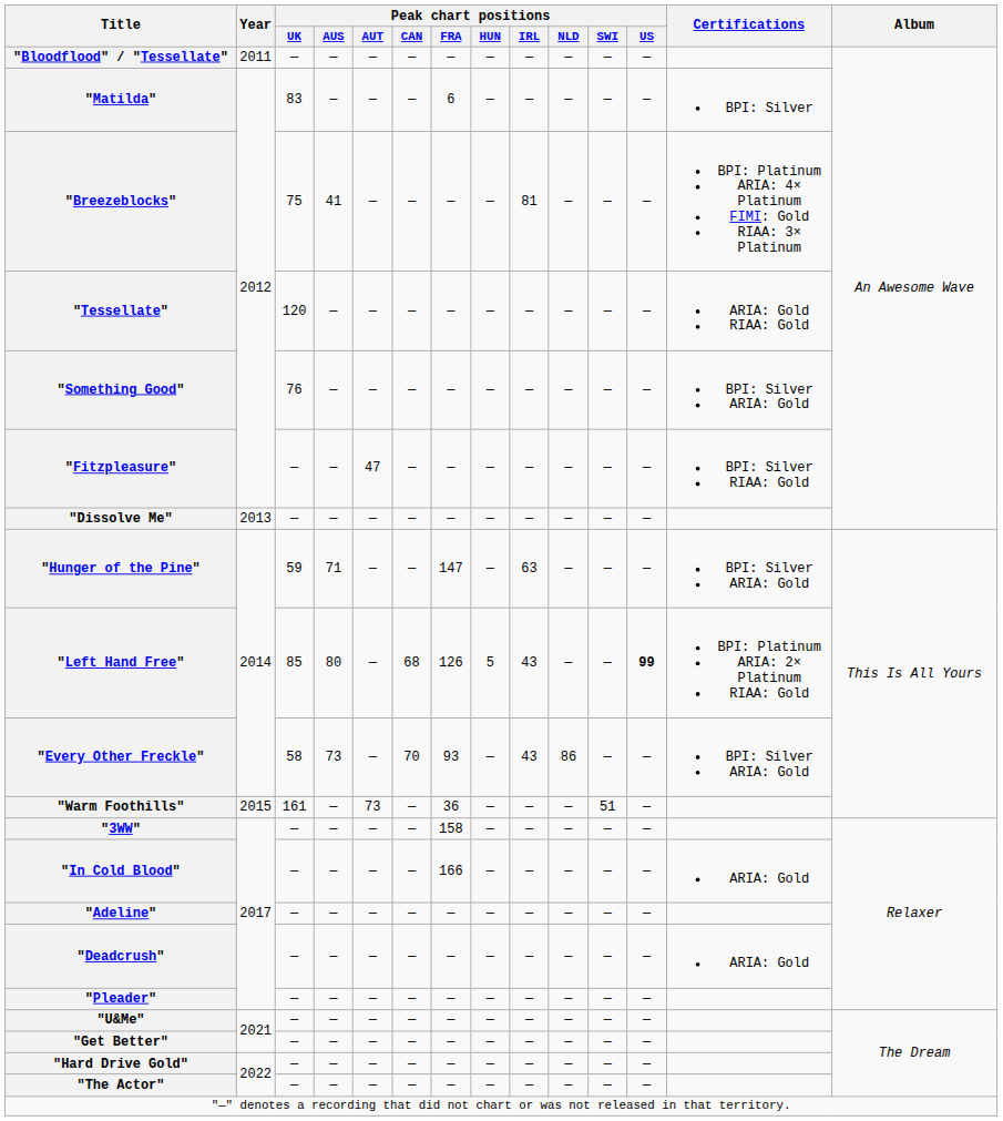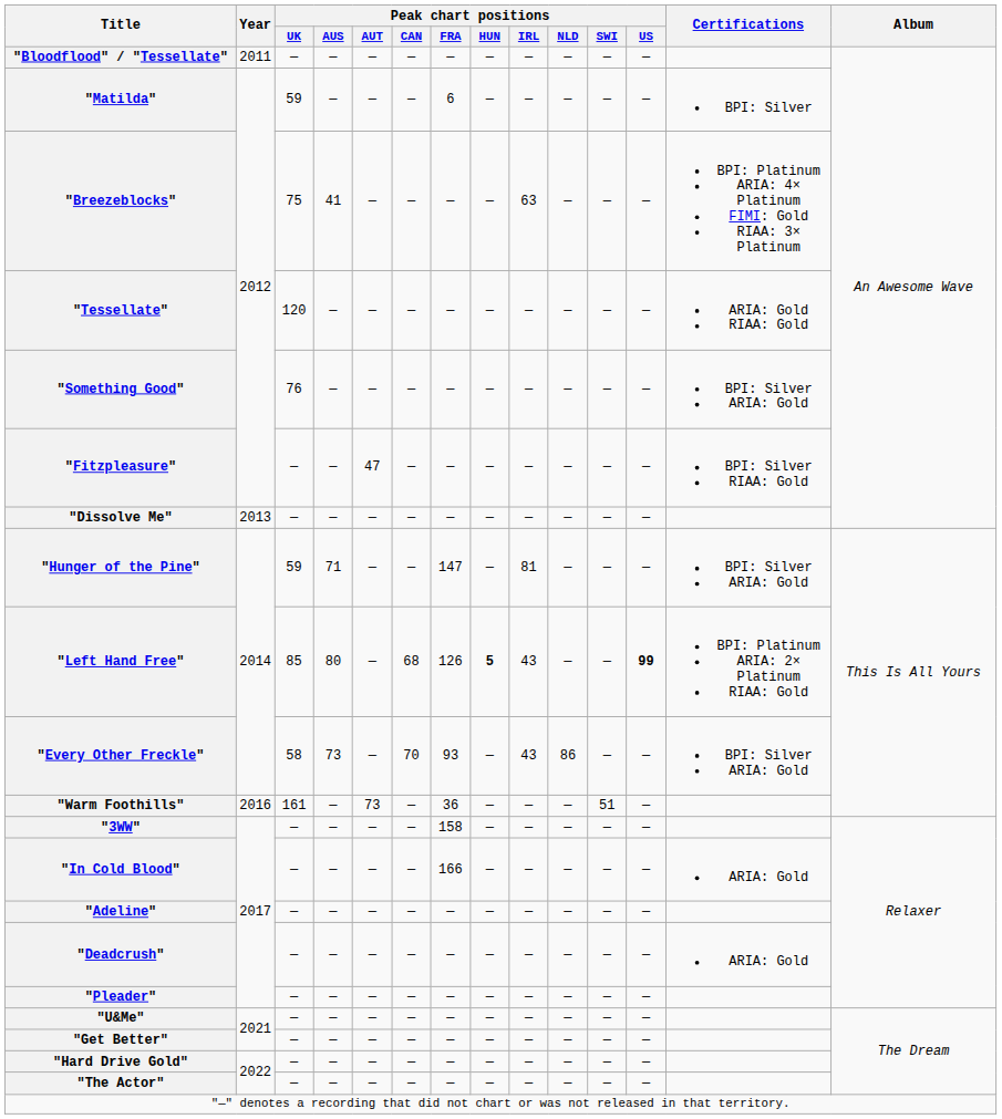 <table class="wikitable plainrowheaders" style="text-align:center;">
 <tr>
 <th scope="col" rowspan="2" style="width:17em;">Title</th>
 <th scope="col" rowspan="2" style="width:1em;">Year</th>
 <th scope="col" colspan="10">Peak chart positions</th>
 <th scope="col" rowspan="2" style="width:12em;"><a href='#'>Certifications</a></th>
 <th scope="col" rowspan="2" style="width:12em;">Album</th>
 </tr>
 <tr>
 <th scope="col" style="width:2.8em;font-size:90%;"><a href='#'>UK</a><br></th>
 <th scope="col" style="width:2.8em;font-size:90%;"><a href='#'>AUS</a><br></th>
 <th scope="col" style="width:2.8em;font-size:90%;"><a href='#'>AUT</a><br></th>
 <th scope="col" style="width:2.8em;font-size:90%;"><a href='#'>CAN</a><br></th>
 <th scope="col" style="width:2.8em;font-size:90%;"><a href='#'>FRA</a><br></th>
 <th scope="col" style="width:2.8em;font-size:90%;"><a href='#'>HUN</a><br></th>
 <th scope="col" style="width:2.8em;font-size:90%;"><a href='#'>IRL</a><br></th>
 <th scope="col" style="width:2.8em;font-size:90%;"><a href='#'>NLD</a><br></th>
 <th scope="col" style="width:2.8em;font-size:90%;"><a href='#'>SWI</a><br></th>
 <th scope="col" style="width:2.8em;font-size:90%;"><a href='#'>US</a><br></th>
 </tr>
 <tr>
 <th scope="row">"<a href='#'>Bloodflood</a>" / "<a href='#'>Tessellate</a>"</th>
 <td>2011</td>
 <td>—</td>
 <td>—</td>
 <td>—</td>
 <td>—</td>
 <td>—</td>
 <td>—</td>
 <td>—</td>
 <td>—</td>
 <td>—</td>
 <td>—</td>
 <td></td>
 <td rowspan="7"><em>An Awesome Wave</em></td>
 </tr>
 <tr>
 <th scope="row">"<a href='#'>Matilda</a>"</th>
 <td rowspan="5">2012</td>
-<td>83</td>
+<td>59</td>
 <td>—</td>
 <td>—</td>
 <td>—</td>
 <td>6</td>
 <td>—</td>
 <td>—</td>
 <td>—</td>
 <td>—</td>
 <td>—</td>
 <td><br><ul><li>BPI: Silver</li></ul></td>
 </tr>
 <tr>
 <th scope="row">"<a href='#'>Breezeblocks</a>"</th>
 <td>75</td>
 <td>41</td>
 <td>—</td>
 <td>—</td>
 <td>—</td>
 <td>—</td>
-<td>81</td>
+<td>63</td>
 <td>—</td>
 <td>—</td>
 <td>—</td>
 <td><br><ul><li>BPI: Platinum</li><li>ARIA: 4× Platinum</li><li><a href='#'>FIMI</a>: Gold</li><li>RIAA: 3× Platinum</li></ul></td>
 </tr>
 <tr>
 <th scope="row">"<a href='#'>Tessellate</a>"</th>
 <td>120</td>
 <td>—</td>
 <td>—</td>
 <td>—</td>
 <td>—</td>
 <td>—</td>
 <td>—</td>
 <td>—</td>
 <td>—</td>
 <td>—</td>
 <td><br><ul><li>ARIA: Gold</li><li>RIAA: Gold</li></ul></td>
 </tr>
 <tr>
 <th scope="row">"<a href='#'>Something Good</a>"</th>
 <td>76</td>
 <td>—</td>
 <td>—</td>
 <td>—</td>
 <td>—</td>
 <td>—</td>
 <td>—</td>
 <td>—</td>
 <td>—</td>
 <td>—</td>
 <td><br><ul><li>BPI: Silver</li><li>ARIA: Gold</li></ul></td>
 </tr>
 <tr>
 <th scope="row">"<a href='#'>Fitzpleasure</a>"</th>
 <td>—</td>
 <td>—</td>
 <td>47</td>
 <td>—</td>
 <td>—</td>
 <td>—</td>
 <td>—</td>
 <td>—</td>
 <td>—</td>
 <td>—</td>
 <td><br><ul><li>BPI: Silver</li><li>RIAA: Gold</li></ul></td>
 </tr>
 <tr>
 <th scope="row">"Dissolve Me"</th>
 <td>2013</td>
 <td>—</td>
 <td>—</td>
 <td>—</td>
 <td>—</td>
 <td>—</td>
 <td>—</td>
 <td>—</td>
 <td>—</td>
 <td>—</td>
 <td>—</td>
 <td></td>
 </tr>
 <tr>
 <th scope="row">"<a href='#'>Hunger of the Pine</a>"</th>
 <td rowspan="3">2014</td>
 <td>59</td>
 <td>71</td>
 <td>—</td>
 <td>—</td>
 <td>147</td>
 <td>—</td>
-<td>63</td>
+<td>81</td>
 <td>—</td>
 <td>—</td>
 <td>—</td>
 <td><br><ul><li>BPI: Silver</li><li>ARIA: Gold</li></ul></td>
 <td rowspan="4"><em>This Is All Yours</em></td>
 </tr>
 <tr>
 <th scope="row">"<a href='#'>Left Hand Free</a>"</th>
 <td>85</td>
 <td>80</td>
 <td>—</td>
 <td>68</td>
 <td>126</td>
-<td>5</td>
+<td><strong>5</strong></td>
 <td>43</td>
 <td>—</td>
 <td>—</td>
 <td><strong>99</strong></td>
 <td><br><ul><li>BPI: Platinum</li><li>ARIA: 2× Platinum</li><li>RIAA: Gold</li></ul></td>
 </tr>
 <tr>
 <th scope="row">"<a href='#'>Every Other Freckle</a>"</th>
 <td>58</td>
 <td>73</td>
 <td>—</td>
 <td>70</td>
 <td>93</td>
 <td>—</td>
 <td>43</td>
 <td>86</td>
 <td>—</td>
 <td>—</td>
 <td><br><ul><li>BPI: Silver</li><li>ARIA: Gold</li></ul></td>
 </tr>
 <tr>
 <th scope="row">"Warm Foothills"</th>
-<td>2015</td>
+<td>2016</td>
 <td>161</td>
 <td>—</td>
 <td>73</td>
 <td>—</td>
 <td>36</td>
 <td>—</td>
 <td>—</td>
 <td>—</td>
 <td>51</td>
 <td>—</td>
 <td></td>
 </tr>
 <tr>
 <th scope="row">"<a href='#'>3WW</a>"</th>
 <td rowspan="5">2017</td>
 <td>—</td>
 <td>—</td>
 <td>—</td>
 <td>—</td>
 <td>158</td>
 <td>—</td>
 <td>—</td>
 <td>—</td>
 <td>—</td>
 <td>—</td>
 <td></td>
 <td rowspan="5"><em>Relaxer</em></td>
 </tr>
 <tr>
 <th scope="row">"<a href='#'>In Cold Blood</a>"</th>
 <td>—</td>
 <td>—</td>
 <td>—</td>
 <td>—</td>
 <td>166</td>
 <td>—</td>
 <td>—</td>
 <td>—</td>
 <td>—</td>
 <td>—</td>
 <td><br><ul><li>ARIA: Gold</li></ul></td>
 </tr>
 <tr>
 <th scope="row">"<a href='#'>Adeline</a>"</th>
 <td>—</td>
 <td>—</td>
 <td>—</td>
 <td>—</td>
 <td>—</td>
 <td>—</td>
 <td>—</td>
 <td>—</td>
 <td>—</td>
 <td>—</td>
 <td></td>
 </tr>
 <tr>
 <th scope="row">"<a href='#'>Deadcrush</a>"</th>
 <td>—</td>
 <td>—</td>
 <td>—</td>
 <td>—</td>
 <td>—</td>
 <td>—</td>
 <td>—</td>
 <td>—</td>
 <td>—</td>
 <td>—</td>
 <td><br><ul><li>ARIA: Gold</li></ul></td>
 </tr>
 <tr>
 <th scope="row">"<a href='#'>Pleader</a>"</th>
 <td>—</td>
 <td>—</td>
 <td>—</td>
 <td>—</td>
 <td>—</td>
 <td>—</td>
 <td>—</td>
 <td>—</td>
 <td>—</td>
 <td>—</td>
 <td></td>
 </tr>
 <tr>
 <th scope="row">"U&Me"</th>
 <td rowspan="2">2021</td>
 <td>—</td>
 <td>—</td>
 <td>—</td>
 <td>—</td>
 <td>—</td>
 <td>—</td>
 <td>—</td>
 <td>—</td>
 <td>—</td>
 <td>—</td>
 <td></td>
 <td rowspan="4"><em>The Dream</em></td>
 </tr>
 <tr>
 <th scope="row">"Get Better"</th>
 <td>—</td>
 <td>—</td>
 <td>—</td>
 <td>—</td>
 <td>—</td>
 <td>—</td>
 <td>—</td>
 <td>—</td>
 <td>—</td>
 <td>—</td>
 <td></td>
 </tr>
 <tr>
 <th scope="row">"Hard Drive Gold"</th>
 <td rowspan="2">2022</td>
 <td>—</td>
 <td>—</td>
 <td>—</td>
 <td>—</td>
 <td>—</td>
 <td>—</td>
 <td>—</td>
 <td>—</td>
 <td>—</td>
 <td>—</td>
 <td></td>
 </tr>
 <tr>
 <th scope="row">"The Actor"</th>
 <td>—</td>
 <td>—</td>
 <td>—</td>
 <td>—</td>
 <td>—</td>
 <td>—</td>
 <td>—</td>
 <td>—</td>
 <td>—</td>
 <td>—</td>
 <td></td>
 </tr>
 <tr>
 <td colspan="15" style="font-size:90%">"—" denotes a recording that did not chart or was not released in that territory.</td>
 </tr>
 </table>
